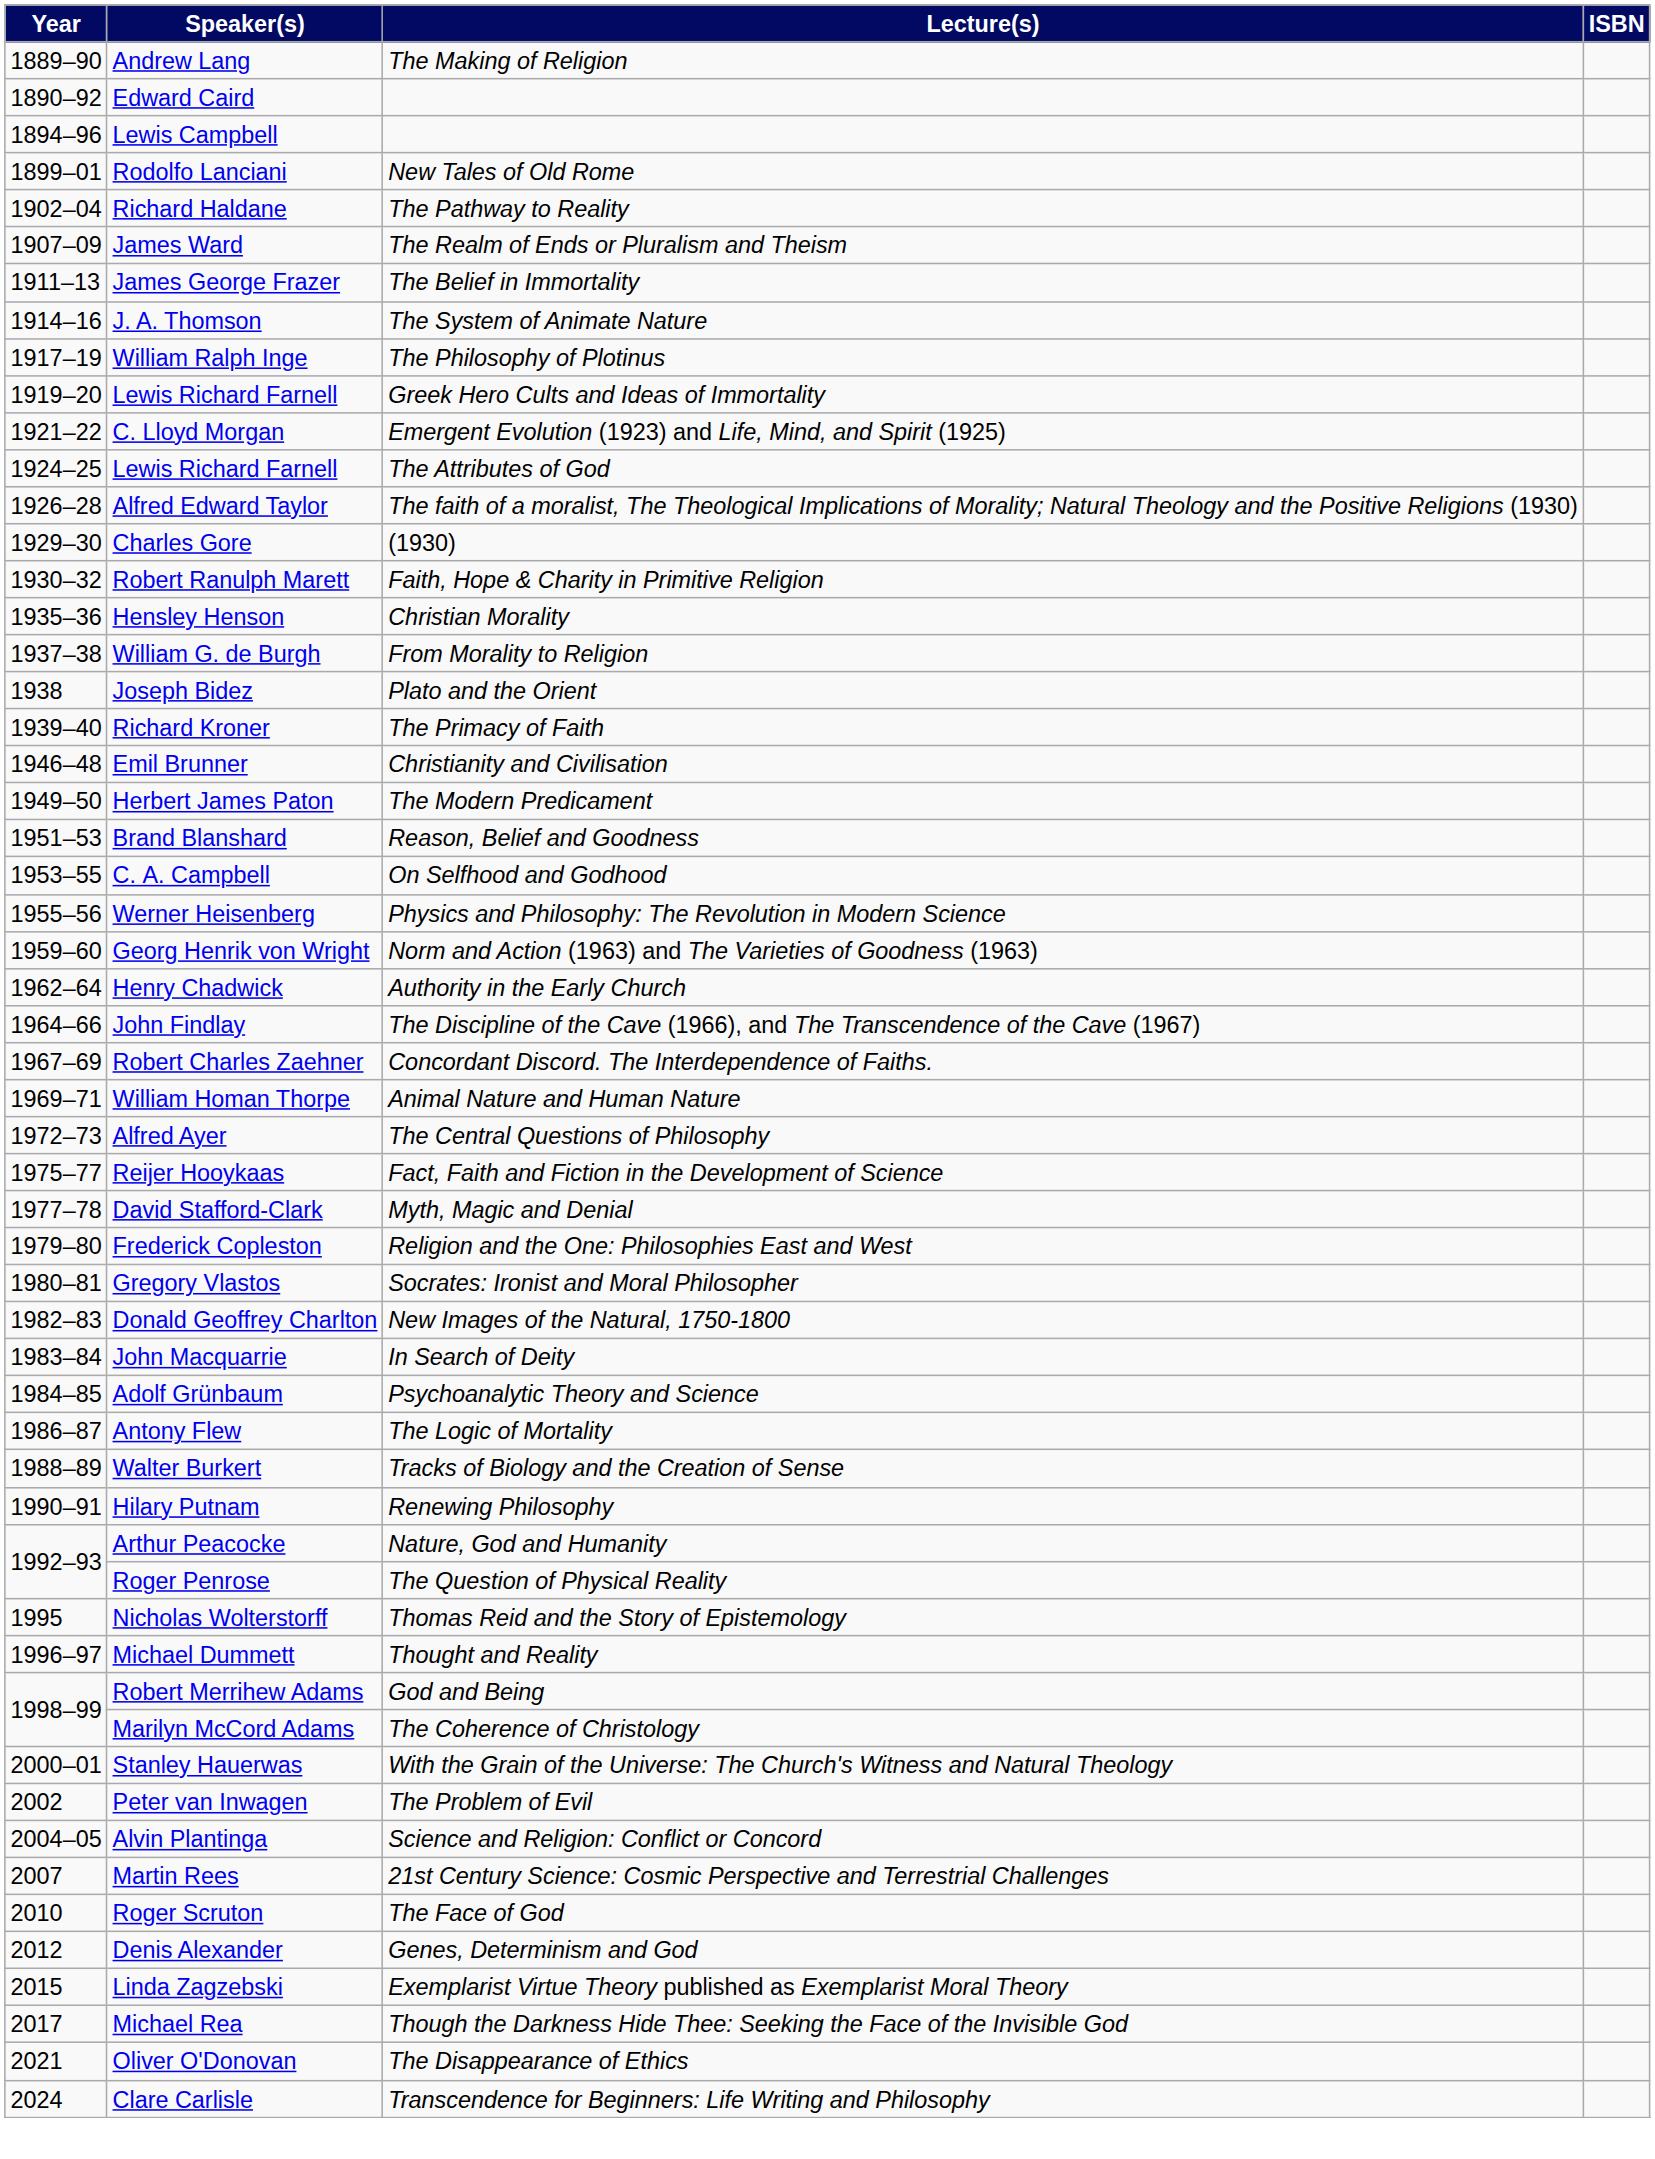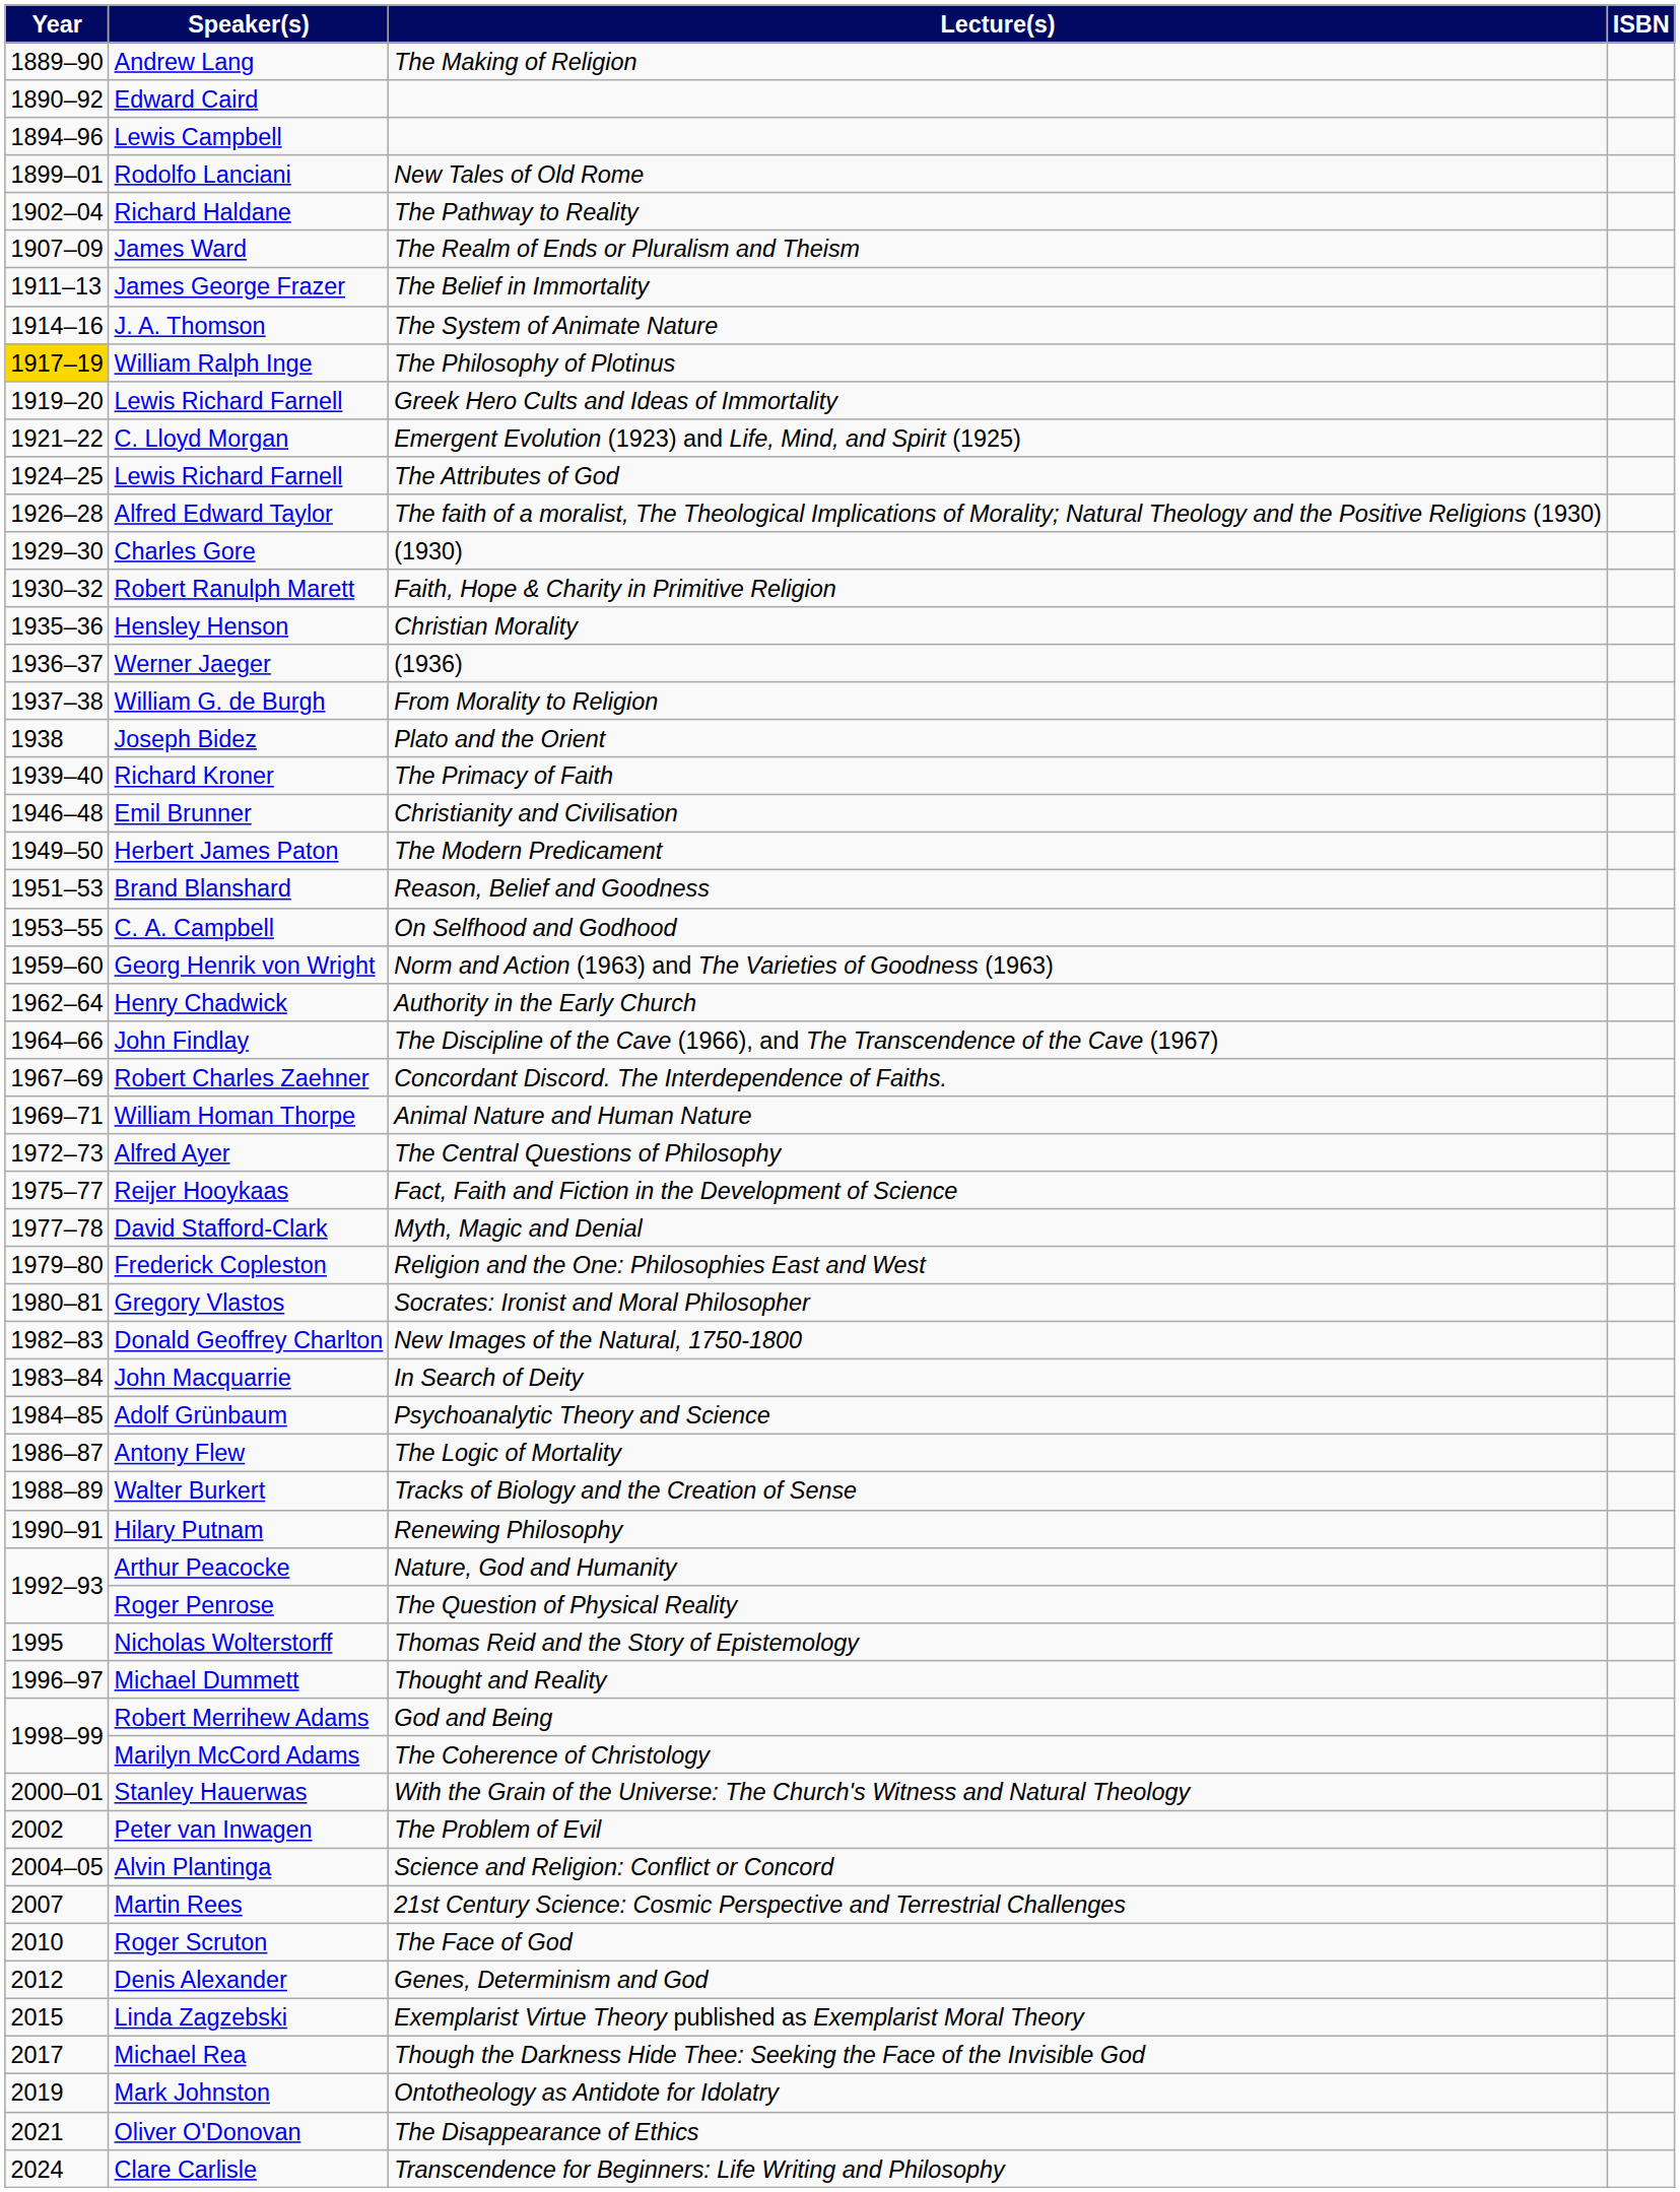 <table class="wikitable collapsible" style="font-size:95%; text-align:left; margin-left:1em;"|->
 <tr>
 <th style="background:#010963;color:#FFFFFF;">Year</th>
 <th style="background:#010963;color:#FFFFFF;">Speaker(s)</th>
 <th style="background:#010963;color:#FFFFFF;">Lecture(s)</th>
 <th style="background:#010963;color:#FFFFFF;">ISBN</th>
 </tr>
 <tr>
 <td>1889–90</td>
 <td><a href='#'>Andrew Lang</a></td>
 <td><em>The Making of Religion</em></td>
 <td></td>
 </tr>
 <tr>
 <td>1890–92</td>
 <td><a href='#'>Edward Caird</a></td>
 <td></td>
 <td></td>
 </tr>
 <tr>
 <td>1894–96</td>
 <td><a href='#'>Lewis Campbell</a></td>
 <td><em></em></td>
 <td></td>
 </tr>
 <tr>
 <td>1899–01</td>
 <td><a href='#'>Rodolfo Lanciani</a></td>
 <td><em>New Tales of Old Rome</em></td>
 <td></td>
 </tr>
 <tr>
 <td>1902–04</td>
 <td><a href='#'>Richard Haldane</a></td>
 <td><em>The Pathway to Reality</em></td>
 <td></td>
 </tr>
 <tr>
 <td>1907–09</td>
 <td><a href='#'>James Ward</a></td>
 <td><em>The Realm of Ends or Pluralism and Theism</em></td>
 <td></td>
 </tr>
 <tr>
 <td>1911–13</td>
 <td><a href='#'>James George Frazer</a></td>
 <td><em>The Belief in Immortality</em></td>
 <td></td>
 </tr>
 <tr>
 <td>1914–16</td>
 <td><a href='#'>J. A. Thomson</a></td>
 <td><em>The System of Animate Nature</em></td>
 <td></td>
 </tr>
 <tr>
-<td>1917–19</td>
+<td style="background: gold;">1917–19</td>
 <td><a href='#'>William Ralph Inge</a></td>
 <td><em>The Philosophy of Plotinus</em></td>
 <td></td>
 </tr>
 <tr>
 <td>1919–20</td>
 <td><a href='#'>Lewis Richard Farnell</a></td>
 <td><em>Greek Hero Cults and Ideas of Immortality</em></td>
 <td></td>
 </tr>
 <tr>
 <td>1921–22</td>
 <td><a href='#'>C. Lloyd Morgan</a></td>
 <td><em>Emergent Evolution</em> (1923) and <em>Life, Mind, and Spirit</em> (1925)</td>
 <td></td>
 </tr>
 <tr>
 <td>1924–25</td>
 <td><a href='#'>Lewis Richard Farnell</a></td>
 <td><em>The Attributes of God</em></td>
 <td></td>
 </tr>
 <tr>
 <td>1926–28</td>
 <td><a href='#'>Alfred Edward Taylor</a></td>
 <td><em>The faith of a moralist, The Theological Implications of Morality; Natural Theology and the Positive Religions</em> (1930)</td>
 <td></td>
 </tr>
 <tr>
 <td>1929–30</td>
 <td><a href='#'>Charles Gore</a></td>
 <td><em></em> (1930)</td>
 <td></td>
 </tr>
 <tr>
 <td>1930–32</td>
 <td><a href='#'>Robert Ranulph Marett</a></td>
 <td><em>Faith, Hope & Charity in Primitive Religion</em></td>
 <td></td>
 </tr>
 <tr>
 <td>1935–36</td>
 <td><a href='#'>Hensley Henson</a></td>
 <td><em>Christian Morality</em></td>
 <td></td>
 </tr>
 <tr>
+<td>1936–37</td>
+<td><a href='#'>Werner Jaeger</a></td>
+<td> (1936)</td>
+<td></td>
+</tr>
+<tr>
 <td>1937–38</td>
 <td><a href='#'>William G. de Burgh</a></td>
 <td><em>From Morality to Religion</em></td>
 <td></td>
 </tr>
 <tr>
 <td>1938</td>
 <td><a href='#'>Joseph Bidez</a></td>
 <td><em>Plato and the Orient</em></td>
 <td></td>
 </tr>
 <tr>
 <td>1939–40</td>
 <td><a href='#'>Richard Kroner</a></td>
 <td><em>The Primacy of Faith</em></td>
 <td></td>
 </tr>
 <tr>
 <td>1946–48</td>
 <td><a href='#'>Emil Brunner</a></td>
 <td><em>Christianity and Civilisation</em></td>
 <td></td>
 </tr>
 <tr>
 <td>1949–50</td>
 <td><a href='#'>Herbert James Paton</a></td>
 <td><em>The Modern Predicament</em></td>
 <td></td>
 </tr>
 <tr>
 <td>1951–53</td>
 <td><a href='#'>Brand Blanshard</a></td>
 <td><em>Reason, Belief and Goodness</em></td>
 <td></td>
 </tr>
 <tr>
 <td>1953–55</td>
 <td><a href='#'>C.&nbsp;A. Campbell</a></td>
 <td><em>On Selfhood and Godhood</em></td>
-<td></td>
-</tr>
-<tr>
-<td>1955–56</td>
-<td><a href='#'>Werner Heisenberg</a></td>
-<td><em>Physics and Philosophy: The Revolution in Modern Science</em></td>
 <td></td>
 </tr>
 <tr>
 <td>1959–60</td>
 <td><a href='#'>Georg Henrik von Wright</a></td>
 <td><em>Norm and Action</em> (1963) and <em>The Varieties of Goodness</em> (1963)</td>
 <td></td>
 </tr>
 <tr>
 <td>1962–64</td>
 <td><a href='#'>Henry Chadwick</a></td>
 <td><em>Authority in the Early Church</em></td>
 <td></td>
 </tr>
 <tr>
 <td>1964–66</td>
 <td><a href='#'>John Findlay</a></td>
 <td><em>The Discipline of the Cave</em> (1966), and <em>The Transcendence of the Cave</em> (1967)</td>
 <td></td>
 </tr>
 <tr>
 <td>1967–69</td>
 <td><a href='#'>Robert Charles Zaehner</a></td>
 <td><em>Concordant Discord. The Interdependence of Faiths.</em></td>
 <td></td>
 </tr>
 <tr>
 <td>1969–71</td>
 <td><a href='#'>William Homan Thorpe</a></td>
 <td><em>Animal Nature and Human Nature</em></td>
 <td></td>
 </tr>
 <tr>
 <td>1972–73</td>
 <td><a href='#'>Alfred Ayer</a></td>
 <td><em>The Central Questions of Philosophy</em></td>
 <td></td>
 </tr>
 <tr>
 <td>1975–77</td>
 <td><a href='#'>Reijer Hooykaas</a></td>
 <td><em>Fact, Faith and Fiction in the Development of Science</em></td>
 <td></td>
 </tr>
 <tr>
 <td>1977–78</td>
 <td><a href='#'>David Stafford-Clark</a></td>
 <td><em>Myth, Magic and Denial</em></td>
 <td></td>
 </tr>
 <tr>
 <td>1979–80</td>
 <td><a href='#'>Frederick Copleston</a></td>
 <td><em>Religion and the One: Philosophies East and West</em></td>
 <td></td>
 </tr>
 <tr>
 <td>1980–81</td>
 <td><a href='#'>Gregory Vlastos</a></td>
 <td><em>Socrates: Ironist and Moral Philosopher</em></td>
 <td></td>
 </tr>
 <tr>
 <td>1982–83</td>
 <td><a href='#'>Donald Geoffrey Charlton</a></td>
 <td><em>New Images of the Natural, 1750-1800</em></td>
 <td></td>
 </tr>
 <tr>
 <td>1983–84</td>
 <td><a href='#'>John Macquarrie</a></td>
 <td><em>In Search of Deity</em></td>
 <td></td>
 </tr>
 <tr>
 <td>1984–85</td>
 <td><a href='#'>Adolf Grünbaum</a></td>
 <td><em>Psychoanalytic Theory and Science</em></td>
 <td></td>
 </tr>
 <tr>
 <td>1986–87</td>
 <td><a href='#'>Antony Flew</a></td>
 <td><em>The Logic of Mortality</em></td>
 <td></td>
 </tr>
 <tr>
 <td>1988–89</td>
 <td><a href='#'>Walter Burkert</a></td>
 <td><em>Tracks of Biology and the Creation of Sense</em></td>
 <td></td>
 </tr>
 <tr>
 <td>1990–91</td>
 <td><a href='#'>Hilary Putnam</a></td>
 <td><em>Renewing Philosophy</em></td>
 <td></td>
 </tr>
 <tr>
 <td rowspan=2>1992–93</td>
 <td><a href='#'>Arthur Peacocke</a></td>
 <td><em>Nature, God and Humanity</em></td>
 <td></td>
 </tr>
 <tr>
 <td><a href='#'>Roger Penrose</a></td>
 <td><em>The Question of Physical Reality</em></td>
 <td></td>
 </tr>
 <tr>
 <td>1995</td>
 <td><a href='#'>Nicholas Wolterstorff</a></td>
 <td><em>Thomas Reid and the Story of Epistemology</em></td>
 <td></td>
 </tr>
 <tr>
 <td>1996–97</td>
 <td><a href='#'>Michael Dummett</a></td>
 <td><em>Thought and Reality</em></td>
 <td></td>
 </tr>
 <tr>
 <td rowspan=2>1998–99</td>
 <td><a href='#'>Robert Merrihew Adams</a></td>
 <td><em>God and Being</em></td>
 <td></td>
 </tr>
 <tr>
 <td><a href='#'>Marilyn McCord Adams</a></td>
 <td><em>The Coherence of Christology</em></td>
 <td></td>
 </tr>
 <tr>
 <td>2000–01</td>
 <td><a href='#'>Stanley Hauerwas</a></td>
 <td><em>With the Grain of the Universe: The Church's Witness and Natural Theology</em></td>
 <td></td>
 </tr>
 <tr>
 <td>2002</td>
 <td><a href='#'>Peter van Inwagen</a></td>
 <td><em>The Problem of Evil</em></td>
 <td></td>
 </tr>
 <tr>
 <td>2004–05</td>
 <td><a href='#'>Alvin Plantinga</a></td>
 <td><em>Science and Religion: Conflict or Concord</em></td>
 <td></td>
 </tr>
 <tr>
 <td>2007</td>
 <td><a href='#'>Martin Rees</a></td>
 <td><em>21st Century Science: Cosmic Perspective and Terrestrial Challenges</em></td>
 <td></td>
 </tr>
 <tr>
 <td>2010</td>
 <td><a href='#'>Roger Scruton</a></td>
 <td><em>The Face of God</em></td>
 <td></td>
 </tr>
 <tr>
 <td>2012</td>
 <td><a href='#'>Denis Alexander</a></td>
 <td><em>Genes, Determinism and God</em></td>
 <td></td>
 </tr>
 <tr>
 <td>2015</td>
 <td><a href='#'>Linda Zagzebski</a></td>
 <td><em>Exemplarist Virtue Theory</em> published as <em>Exemplarist Moral Theory</em></td>
 <td></td>
 </tr>
 <tr>
 <td>2017</td>
 <td><a href='#'>Michael Rea</a></td>
 <td><em>Though the Darkness Hide Thee: Seeking the Face of the Invisible God</em></td>
 <td></td>
 </tr>
 <tr>
+<td>2019</td>
+<td><a href='#'>Mark Johnston</a></td>
+<td><em>Ontotheology as Antidote for Idolatry</em></td>
+<td></td>
+</tr>
+<tr>
 <td>2021</td>
 <td><a href='#'>Oliver O'Donovan</a></td>
 <td><em>The Disappearance of Ethics</em></td>
 <td></td>
 </tr>
 <tr>
 <td>2024</td>
 <td><a href='#'>Clare Carlisle</a></td>
 <td><em>Transcendence for Beginners: Life Writing and Philosophy</em></td>
 <td></td>
 </tr>
 <tr>
 </tr>
 </table>
